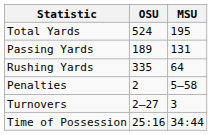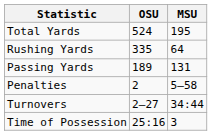 <table class="wikitable">
 <tr>
 <th>Statistic</th>
 <th>OSU</th>
 <th>MSU</th>
 </tr>
 <tr>
 <td>Total Yards</td>
 <td>524</td>
 <td>195</td>
 </tr>
 <tr>
+<td>Rushing Yards</td>
+<td>335</td>
+<td>64</td>
+</tr>
+<tr>
 <td>Passing Yards</td>
 <td>189</td>
 <td>131</td>
-</tr>
-<tr>
-<td>Rushing Yards</td>
-<td>335</td>
-<td>64</td>
 </tr>
 <tr>
 <td>Penalties</td>
 <td>2</td>
 <td>5–58</td>
 </tr>
 <tr>
 <td>Turnovers</td>
 <td>2–27</td>
-<td>3</td>
+<td>34:44</td>
 </tr>
 <tr>
 <td>Time of Possession</td>
 <td>25:16</td>
-<td>34:44</td>
+<td>3</td>
 </tr>
 </table>
